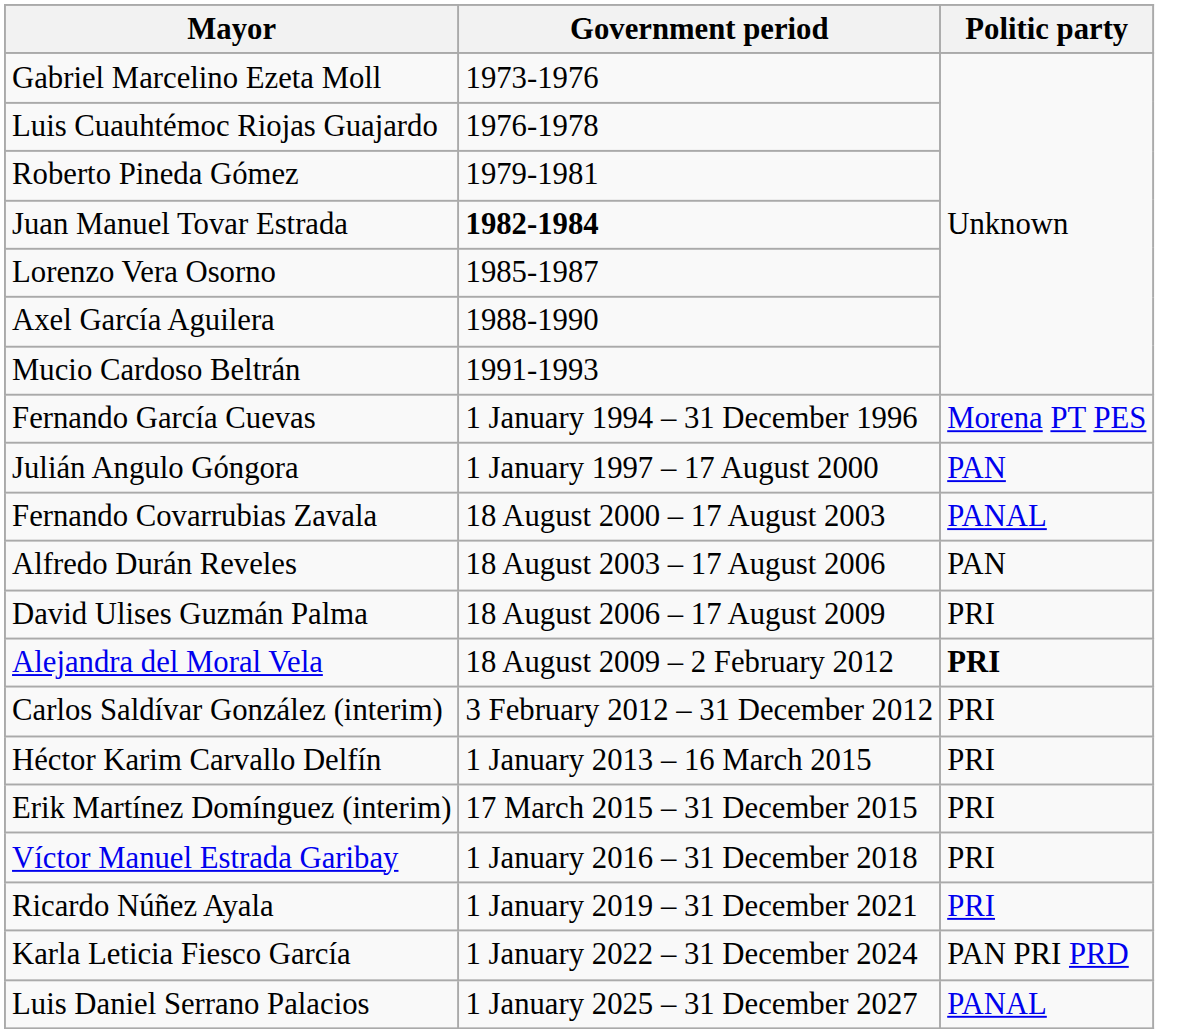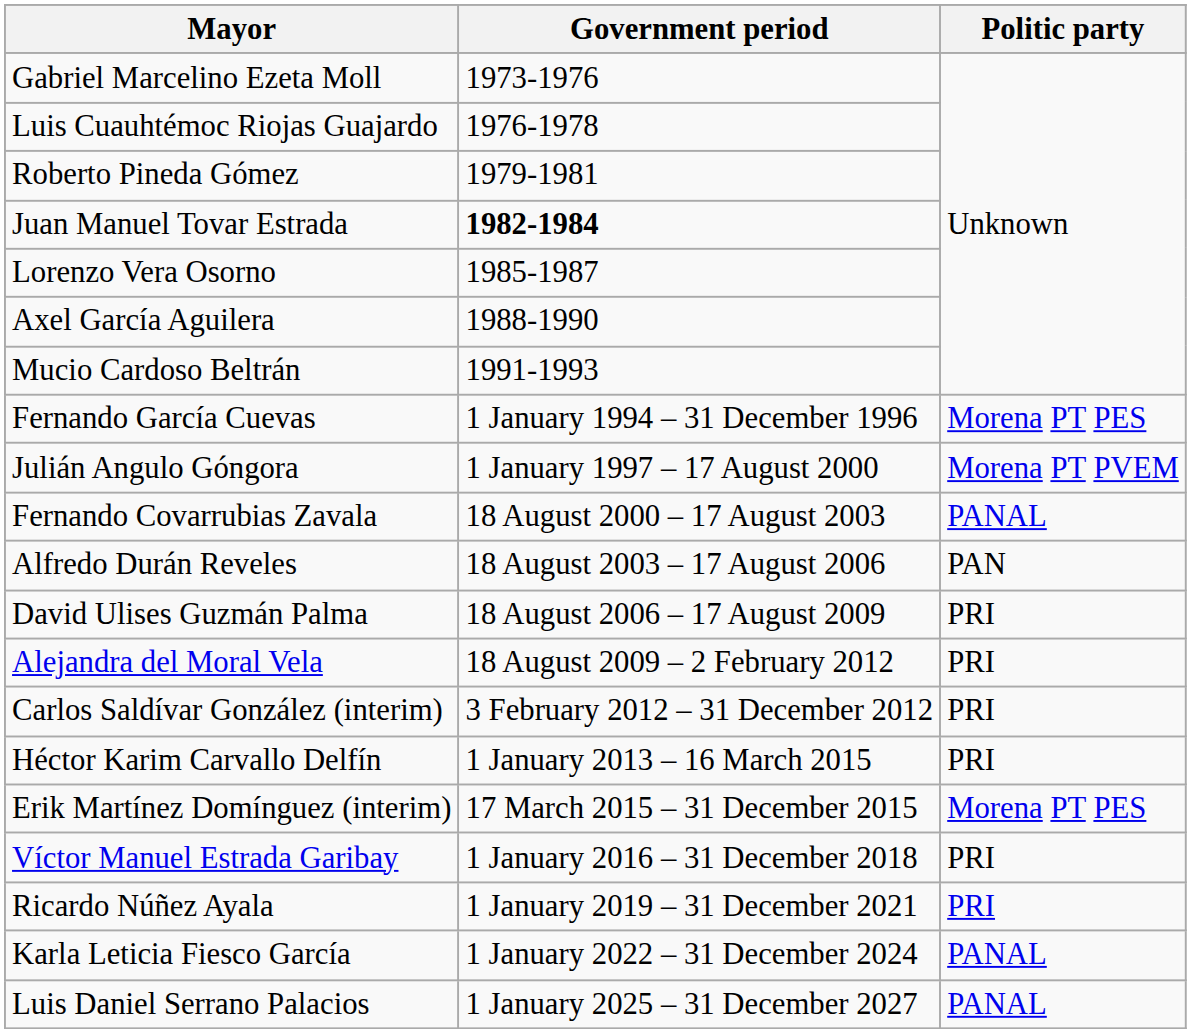 <table class="wikitable">
 <tr>
 <th>Mayor</th>
 <th>Government period</th>
 <th>Politic party</th>
 </tr>
 <tr>
 <td>Gabriel Marcelino Ezeta Moll</td>
 <td>1973-1976</td>
 <td rowspan="7">Unknown</td>
 </tr>
 <tr>
 <td>Luis Cuauhtémoc Riojas Guajardo</td>
 <td>1976-1978</td>
 </tr>
 <tr>
 <td>Roberto Pineda Gómez</td>
 <td>1979-1981</td>
 </tr>
 <tr>
 <td>Juan Manuel Tovar Estrada</td>
 <td><strong>1982-1984</strong></td>
 </tr>
 <tr>
 <td>Lorenzo Vera Osorno</td>
 <td>1985-1987</td>
 </tr>
 <tr>
 <td>Axel García Aguilera</td>
 <td>1988-1990</td>
 </tr>
 <tr>
 <td>Mucio Cardoso Beltrán</td>
 <td>1991-1993</td>
 </tr>
 <tr>
 <td>Fernando García Cuevas</td>
 <td>1 January 1994 – 31 December 1996</td>
 <td> <a href='#'>Morena</a>  <a href='#'>PT</a>  <a href='#'>PES</a></td>
 </tr>
 <tr>
 <td>Julián Angulo Góngora</td>
 <td>1 January 1997 – 17 August 2000</td>
-<td> <a href='#'>PAN</a></td>
+<td> <a href='#'>Morena</a>  <a href='#'>PT</a>  <a href='#'>PVEM</a></td>
 </tr>
 <tr>
 <td>Fernando Covarrubias Zavala</td>
 <td>18 August 2000 – 17 August 2003</td>
 <td> <a href='#'>PANAL</a></td>
 </tr>
 <tr>
 <td>Alfredo Durán Reveles</td>
 <td>18 August 2003 – 17 August 2006</td>
 <td> PAN</td>
 </tr>
 <tr>
 <td>David Ulises Guzmán Palma</td>
 <td>18 August 2006 – 17 August 2009</td>
 <td> PRI</td>
 </tr>
 <tr>
 <td><a href='#'>Alejandra del Moral Vela</a></td>
 <td>18 August 2009 – 2 February 2012</td>
-<td><strong> PRI</strong></td>
+<td> PRI</td>
 </tr>
 <tr>
 <td>Carlos Saldívar González (interim)</td>
 <td>3 February 2012 – 31 December 2012</td>
 <td> PRI</td>
 </tr>
 <tr>
 <td>Héctor Karim Carvallo Delfín</td>
 <td>1 January 2013 – 16 March 2015</td>
 <td> PRI</td>
 </tr>
 <tr>
 <td>Erik Martínez Domínguez (interim)</td>
 <td>17 March 2015 – 31 December 2015</td>
-<td> PRI</td>
+<td> <a href='#'>Morena</a>  <a href='#'>PT</a>  <a href='#'>PES</a></td>
 </tr>
 <tr>
 <td><a href='#'>Víctor Manuel Estrada Garibay</a></td>
 <td>1 January 2016 – 31 December 2018</td>
 <td> PRI</td>
 </tr>
 <tr>
 <td>Ricardo Núñez Ayala</td>
 <td>1 January 2019 – 31 December 2021</td>
 <td> <a href='#'>PRI</a></td>
 </tr>
 <tr>
 <td>Karla Leticia Fiesco García</td>
 <td>1 January 2022 – 31 December 2024</td>
-<td> PAN  PRI  <a href='#'>PRD</a></td>
+<td> <a href='#'>PANAL</a></td>
 </tr>
 <tr>
 <td>Luis Daniel Serrano Palacios</td>
 <td>1 January 2025 – 31 December 2027 </td>
 <td> <a href='#'>PANAL</a></td>
 </tr>
 </table>
